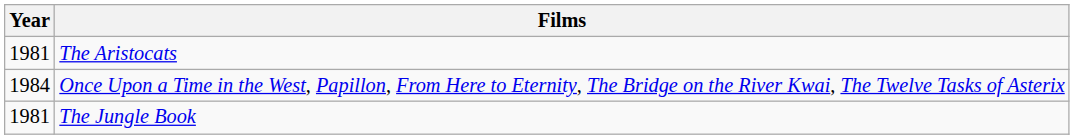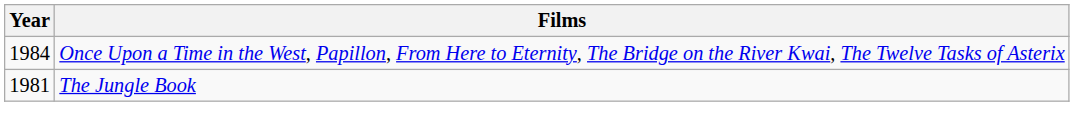 <table class="wikitable">
 <tr>
 <th>Year</th>
 <th>Films</th>
-</tr>
-<tr>
-<td>1981</td>
-<td><em><a href='#'>The Aristocats</a></em></td>
 </tr>
 <tr>
 <td>1984</td>
 <td><em><a href='#'>Once Upon a Time in the West</a></em>, <em><a href='#'>Papillon</a></em>, <em><a href='#'>From Here to Eternity</a></em>, <em><a href='#'>The Bridge on the River Kwai</a></em>, <em><a href='#'>The Twelve Tasks of Asterix</a></em></td>
 </tr>
 <tr>
 <td>1981</td>
 <td><em><a href='#'>The Jungle Book</a></em></td>
 </tr>
 </table>
